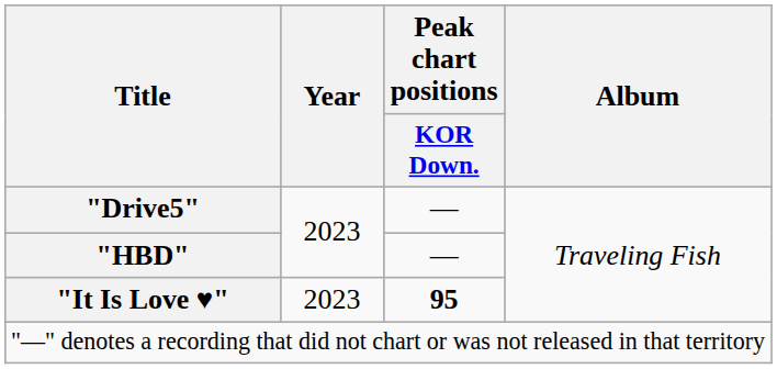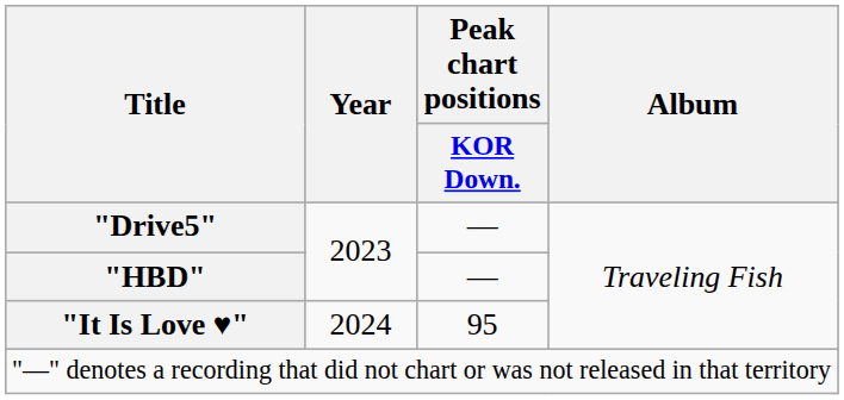 <table class="wikitable plainrowheaders" style="text-align:center">
 <tr>
 <th scope="col" rowspan="2">Title</th>
 <th scope="col" rowspan="2">Year</th>
 <th scope="col">Peak chart positions</th>
 <th scope="col" rowspan="2">Album</th>
 </tr>
 <tr>
 <th scope="col" style="font-size:90%; width:2.5em"><a href='#'>KOR<br>Down.</a><br></th>
 </tr>
 <tr>
 <th scope="row">"Drive5"</th>
 <td rowspan="2">2023</td>
 <td>—</td>
 <td rowspan="3"><em>Traveling Fish</em></td>
 </tr>
 <tr>
 <th scope="row">"HBD"</th>
 <td>—</td>
 </tr>
 <tr>
 <th scope="row">"It Is Love ♥"</th>
-<td>2023</td>
-<td><strong>95</strong></td>
+<td>2024</td>
+<td>95</td>
 </tr>
 <tr>
 <td colspan="5" style="font-size:85%">"—" denotes a recording that did not chart or was not released in that territory</td>
 </tr>
 </table>
